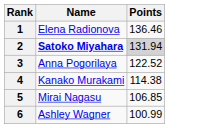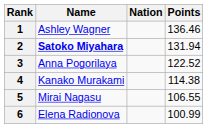 <table class="wikitable sortable">
 <tr>
 <th>Rank</th>
 <th>Name</th>
+<th>Nation</th>
 <th>Points</th>
 </tr>
 <tr>
 <th>1</th>
-<td><a href='#'>Elena Radionova</a></td>
+<td><a href='#'>Ashley Wagner</a></td>
+<td></td>
 <td align="center">136.46</td>
 </tr>
 <tr>
 <th>2</th>
 <td><strong><a href='#'>Satoko Miyahara</a></strong></td>
-<td align="center" style="background: lightgrey;">131.94</td>
+<td></td>
+<td align="center">131.94</td>
 </tr>
 <tr>
 <th>3</th>
 <td><a href='#'>Anna Pogorilaya</a></td>
+<td></td>
 <td align="center">122.52</td>
 </tr>
 <tr>
 <th>4</th>
 <td><a href='#'>Kanako Murakami</a></td>
+<td></td>
 <td align="center">114.38</td>
 </tr>
 <tr>
 <th>5</th>
 <td><a href='#'>Mirai Nagasu</a></td>
-<td align="center">106.85</td>
+<td></td>
+<td align="center">106.55</td>
 </tr>
 <tr>
 <th>6</th>
-<td><a href='#'>Ashley Wagner</a></td>
+<td><a href='#'>Elena Radionova</a></td>
+<td></td>
 <td align="center">100.99</td>
 </tr>
 </table>
